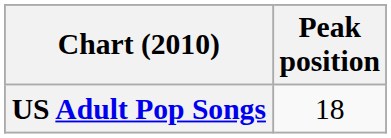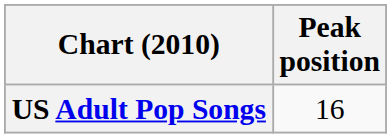 <table class="wikitable plainrowheaders" style="text-align:center;">
 <tr>
 <th>Chart (2010)</th>
 <th>Peak<br>position</th>
 </tr>
 <tr>
 <th scope="row">US <a href='#'>Adult Pop Songs</a></th>
-<td>18</td>
+<td>16</td>
 </tr>
 </table>
